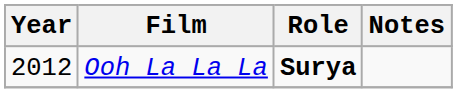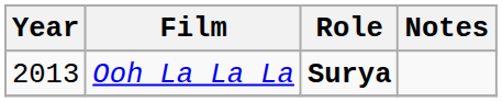 <table class="wikitable">
 <tr style="background:#ccc; text-align:center;">
 <th>Year</th>
 <th>Film</th>
 <th>Role</th>
 <th>Notes</th>
 </tr>
 <tr>
-<td>2012</td>
+<td>2013</td>
 <td><em><a href='#'>Ooh La La La</a></em></td>
 <td><strong>Surya</strong></td>
 <td></td>
 </tr>
 <tr>
 </tr>
 </table>
